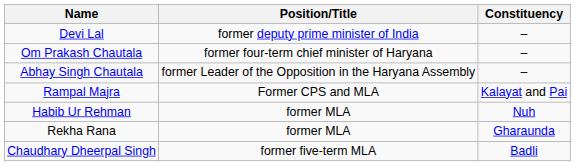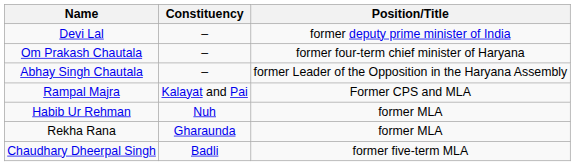 <table class="wikitable sortable" style="text-align:center;">
 <tr>
 <th>Name</th>
+<th>Constituency</th>
 <th>Position/Title</th>
-<th>Constituency</th>
 </tr>
 <tr>
 <td><a href='#'>Devi Lal</a></td>
+<td>–</td>
 <td>former <a href='#'>deputy prime minister of India</a></td>
-<td>–</td>
 </tr>
 <tr>
 <td><a href='#'>Om Prakash Chautala</a></td>
+<td>–</td>
 <td>former four-term chief minister of Haryana</td>
-<td>–</td>
 </tr>
 <tr>
 <td><a href='#'>Abhay Singh Chautala</a></td>
+<td>–</td>
 <td>former Leader of the Opposition in the Haryana Assembly</td>
-<td>–</td>
 </tr>
 <tr>
 <td><a href='#'>Rampal Majra</a></td>
+<td><a href='#'>Kalayat</a> and <a href='#'>Pai</a></td>
 <td>Former CPS and MLA</td>
-<td><a href='#'>Kalayat</a> and <a href='#'>Pai</a></td>
 </tr>
 <tr>
 <td><a href='#'>Habib Ur Rehman</a></td>
+<td><a href='#'>Nuh</a></td>
 <td>former MLA</td>
-<td><a href='#'>Nuh</a></td>
 </tr>
 <tr>
 <td>Rekha Rana</td>
+<td><a href='#'>Gharaunda</a></td>
 <td>former MLA</td>
-<td><a href='#'>Gharaunda</a></td>
 </tr>
 <tr>
 <td><a href='#'>Chaudhary Dheerpal Singh</a></td>
+<td><a href='#'>Badli</a></td>
 <td>former five-term MLA</td>
-<td><a href='#'>Badli</a></td>
 </tr>
 </table>
